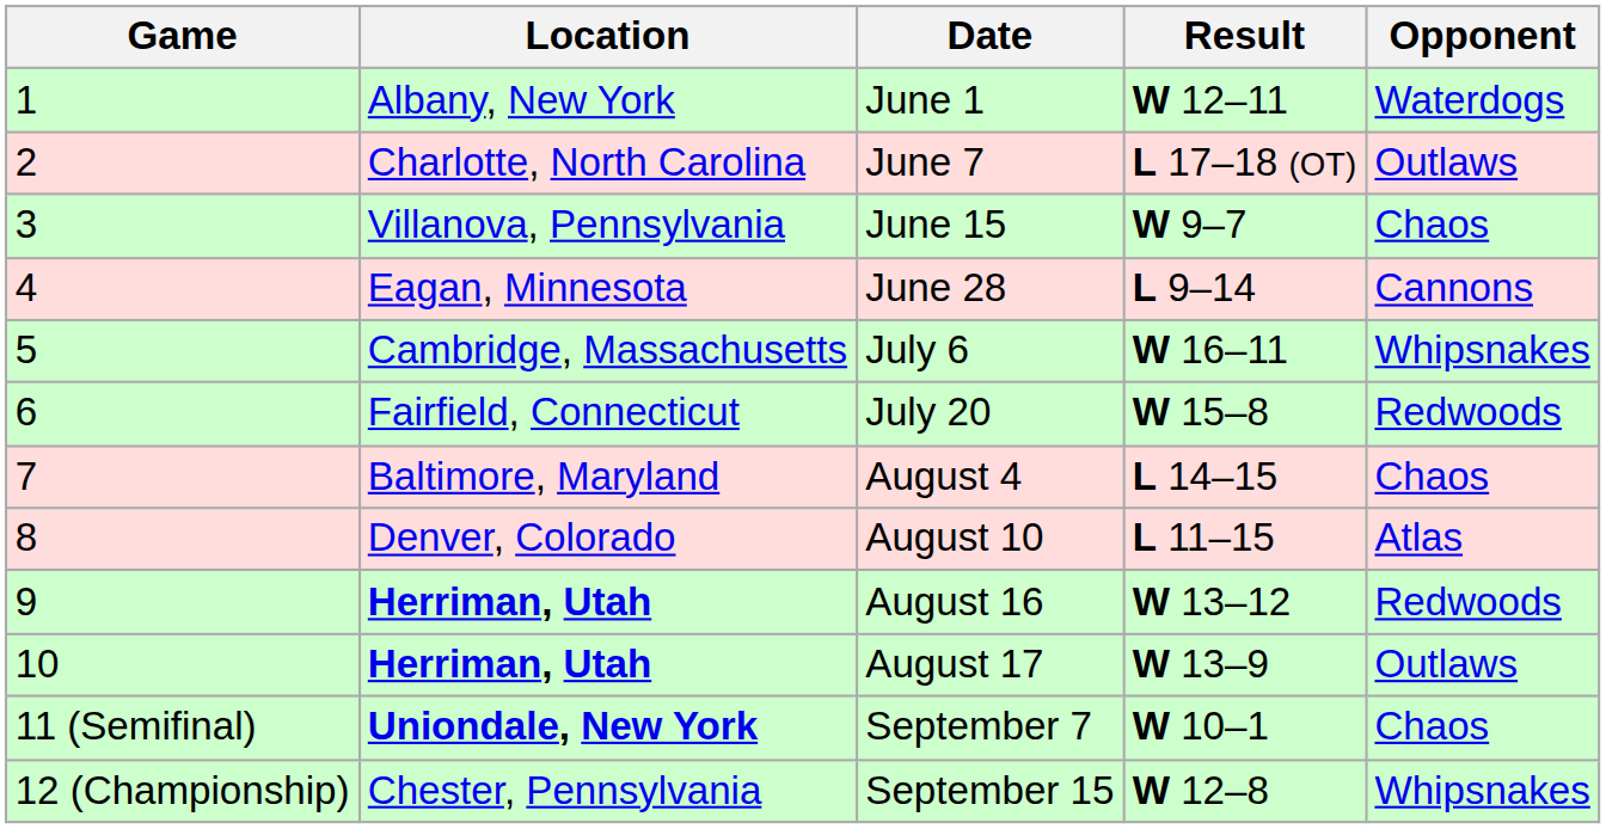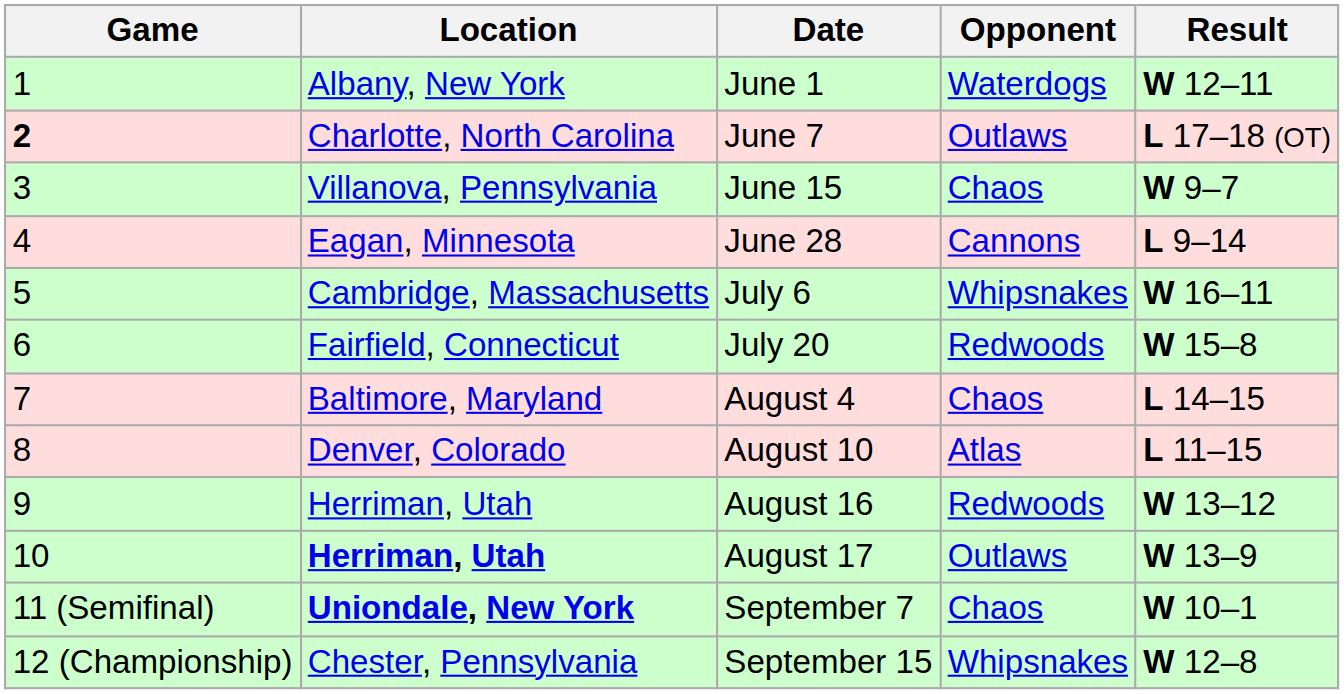 <table class="wikitable">
 <tr>
 <th>Game</th>
 <th>Location</th>
 <th>Date</th>
+<th>Opponent</th>
 <th>Result</th>
-<th>Opponent</th>
 </tr>
 <tr bgcolor="#CCFFCC">
 <td>1</td>
 <td><a href='#'>Albany</a>, <a href='#'>New York</a></td>
 <td>June 1</td>
+<td><a href='#'>Waterdogs</a></td>
 <td><strong>W</strong> 12–11</td>
-<td><a href='#'>Waterdogs</a></td>
 </tr>
 <tr bgcolor="#FFDDDD">
-<td>2</td>
+<td><strong>2</strong></td>
 <td><a href='#'>Charlotte</a>, <a href='#'>North Carolina</a></td>
 <td>June 7</td>
+<td><a href='#'>Outlaws</a></td>
 <td><strong>L</strong> 17–18 <small>(OT)</small></td>
-<td><a href='#'>Outlaws</a></td>
 </tr>
 <tr bgcolor="#CCFFCC">
 <td>3</td>
 <td><a href='#'>Villanova</a>, <a href='#'>Pennsylvania</a></td>
 <td>June 15</td>
+<td><a href='#'>Chaos</a></td>
 <td><strong>W</strong> 9–7</td>
-<td><a href='#'>Chaos</a></td>
 </tr>
 <tr bgcolor="#FFDDDD">
 <td>4</td>
 <td><a href='#'>Eagan</a>, <a href='#'>Minnesota</a></td>
 <td>June 28</td>
+<td><a href='#'>Cannons</a></td>
 <td><strong>L</strong> 9–14</td>
-<td><a href='#'>Cannons</a></td>
 </tr>
 <tr bgcolor="#CCFFCC">
 <td>5</td>
 <td><a href='#'>Cambridge</a>, <a href='#'>Massachusetts</a></td>
 <td>July 6</td>
+<td><a href='#'>Whipsnakes</a></td>
 <td><strong>W</strong> 16–11</td>
-<td><a href='#'>Whipsnakes</a></td>
 </tr>
 <tr bgcolor="#CCFFCC">
 <td>6</td>
 <td><a href='#'>Fairfield</a>, <a href='#'>Connecticut</a></td>
 <td>July 20</td>
+<td><a href='#'>Redwoods</a></td>
 <td><strong>W</strong> 15–8</td>
-<td><a href='#'>Redwoods</a></td>
 </tr>
 <tr bgcolor="#FFDDDD">
 <td>7</td>
 <td><a href='#'>Baltimore</a>, <a href='#'>Maryland</a></td>
 <td>August 4</td>
+<td><a href='#'>Chaos</a></td>
 <td><strong>L</strong> 14–15</td>
-<td><a href='#'>Chaos</a></td>
 </tr>
 <tr bgcolor="#FFDDDD">
 <td>8</td>
 <td><a href='#'>Denver</a>, <a href='#'>Colorado</a></td>
 <td>August 10</td>
+<td><a href='#'>Atlas</a></td>
 <td><strong>L</strong> 11–15</td>
-<td><a href='#'>Atlas</a></td>
 </tr>
 <tr bgcolor="#CCFFCC">
 <td>9</td>
-<td><strong><a href='#'>Herriman</a>, <a href='#'>Utah</a></strong></td>
+<td><a href='#'>Herriman</a>, <a href='#'>Utah</a></td>
 <td>August 16</td>
+<td><a href='#'>Redwoods</a></td>
 <td><strong>W</strong> 13–12</td>
-<td><a href='#'>Redwoods</a></td>
 </tr>
 <tr bgcolor="#CCFFCC">
 <td>10</td>
 <td><strong><a href='#'>Herriman</a>, <a href='#'>Utah</a></strong></td>
 <td>August 17</td>
+<td><a href='#'>Outlaws</a></td>
 <td><strong>W</strong> 13–9</td>
-<td><a href='#'>Outlaws</a></td>
 </tr>
 <tr bgcolor="#CCFFCC">
 <td>11 (Semifinal)</td>
 <td><strong><a href='#'>Uniondale</a>, <a href='#'>New York</a></strong></td>
 <td>September 7</td>
+<td><a href='#'>Chaos</a></td>
 <td><strong>W</strong> 10–1</td>
-<td><a href='#'>Chaos</a></td>
 </tr>
 <tr bgcolor="#CCFFCC">
 <td>12 (Championship)</td>
 <td><a href='#'>Chester</a>, <a href='#'>Pennsylvania</a></td>
 <td>September 15</td>
+<td><a href='#'>Whipsnakes</a></td>
 <td><strong>W</strong> 12–8</td>
-<td><a href='#'>Whipsnakes</a></td>
 </tr>
 </table>
